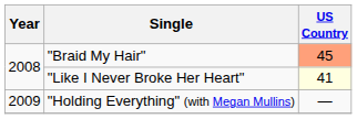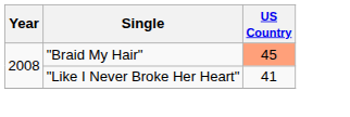 <table class="wikitable">
 <tr>
 <th>Year</th>
 <th>Single</th>
 <th width="45"><small><a href='#'>US Country</a></small></th>
 </tr>
 <tr>
 <td rowspan="2">2008</td>
 <td>"Braid My Hair"</td>
 <td align="center" style="background: lightsalmon;">45</td>
 </tr>
 <tr>
 <td>"Like I Never Broke Her Heart"</td>
-<td align="center" style="background: lightyellow;">41</td>
-</tr>
-<tr>
-<td>2009</td>
-<td>"Holding Everything" <small>(with <a href='#'>Megan Mullins</a>)</small></td>
-<td align="center">—</td>
+<td align="center">41</td>
 </tr>
 <tr>
 </tr>
 </table>
